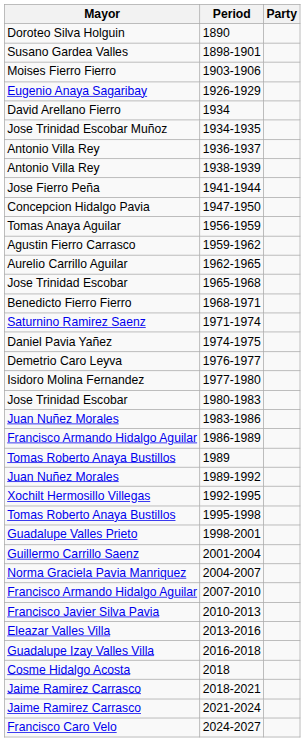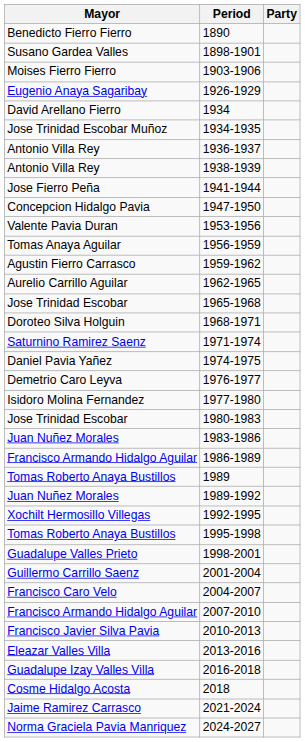 <table class="wikitable">
 <tr>
 <th>Mayor</th>
 <th>Period</th>
 <th>Party</th>
 </tr>
 <tr>
-<td>Doroteo Silva Holguin</td>
+<td>Benedicto Fierro Fierro</td>
 <td>1890</td>
 <td></td>
 </tr>
 <tr>
 <td>Susano Gardea Valles</td>
 <td>1898-1901</td>
 <td></td>
 </tr>
 <tr>
 <td>Moises Fierro Fierro</td>
 <td>1903-1906</td>
 <td></td>
 </tr>
 <tr>
 <td><a href='#'>Eugenio Anaya Sagaribay</a></td>
 <td>1926-1929</td>
 <td></td>
 </tr>
 <tr>
 <td>David Arellano Fierro</td>
 <td>1934</td>
 <td></td>
 </tr>
 <tr>
 <td>Jose Trinidad Escobar Muñoz</td>
 <td>1934-1935</td>
 <td></td>
 </tr>
 <tr>
 <td>Antonio Villa Rey</td>
 <td>1936-1937</td>
 <td></td>
 </tr>
 <tr>
 <td>Antonio Villa Rey</td>
 <td>1938-1939</td>
 <td></td>
 </tr>
 <tr>
 <td>Jose Fierro Peña</td>
 <td>1941-1944</td>
 <td></td>
 </tr>
 <tr>
 <td>Concepcion Hidalgo Pavia</td>
 <td>1947-1950</td>
 <td></td>
 </tr>
 <tr>
+<td>Valente Pavia Duran</td>
+<td>1953-1956</td>
+<td></td>
+</tr>
+<tr>
 <td>Tomas Anaya Aguilar</td>
 <td>1956-1959</td>
 <td></td>
 </tr>
 <tr>
 <td>Agustin Fierro Carrasco</td>
 <td>1959-1962</td>
 <td></td>
 </tr>
 <tr>
 <td>Aurelio Carrillo Aguilar</td>
 <td>1962-1965</td>
 <td></td>
 </tr>
 <tr>
 <td>Jose Trinidad Escobar</td>
 <td>1965-1968</td>
 <td></td>
 </tr>
 <tr>
-<td>Benedicto Fierro Fierro</td>
+<td>Doroteo Silva Holguin</td>
 <td>1968-1971</td>
 <td></td>
 </tr>
 <tr>
 <td><a href='#'>Saturnino Ramirez Saenz</a></td>
 <td>1971-1974</td>
 <td></td>
 </tr>
 <tr>
 <td>Daniel Pavia Yañez</td>
 <td>1974-1975</td>
 <td></td>
 </tr>
 <tr>
 <td>Demetrio Caro Leyva</td>
 <td>1976-1977</td>
 <td></td>
 </tr>
 <tr>
 <td>Isidoro Molina Fernandez</td>
 <td>1977-1980</td>
 <td></td>
 </tr>
 <tr>
 <td>Jose Trinidad Escobar</td>
 <td>1980-1983</td>
 <td></td>
 </tr>
 <tr>
 <td><a href='#'>Juan Nuñez Morales</a></td>
 <td>1983-1986</td>
 <td></td>
 </tr>
 <tr>
 <td><a href='#'>Francisco Armando Hidalgo Aguilar</a></td>
 <td>1986-1989</td>
 <td></td>
 </tr>
 <tr>
 <td><a href='#'>Tomas Roberto Anaya Bustillos</a></td>
 <td>1989</td>
 <td></td>
 </tr>
 <tr>
 <td><a href='#'>Juan Nuñez Morales</a></td>
 <td>1989-1992</td>
 <td></td>
 </tr>
 <tr>
 <td><a href='#'>Xochilt Hermosillo Villegas</a></td>
 <td>1992-1995</td>
 <td></td>
 </tr>
 <tr>
 <td><a href='#'>Tomas Roberto Anaya Bustillos</a></td>
 <td>1995-1998</td>
 <td></td>
 </tr>
 <tr>
 <td><a href='#'>Guadalupe Valles Prieto</a></td>
 <td>1998-2001</td>
 <td></td>
 </tr>
 <tr>
 <td><a href='#'>Guillermo Carrillo Saenz</a></td>
 <td>2001-2004</td>
 <td></td>
 </tr>
 <tr>
-<td><a href='#'>Norma Graciela Pavia Manriquez</a></td>
+<td><a href='#'>Francisco Caro Velo</a></td>
 <td>2004-2007</td>
 <td></td>
 </tr>
 <tr>
 <td><a href='#'>Francisco Armando Hidalgo Aguilar</a></td>
 <td>2007-2010</td>
 <td></td>
 </tr>
 <tr>
 <td><a href='#'>Francisco Javier Silva Pavia</a></td>
 <td>2010-2013</td>
 <td></td>
 </tr>
 <tr>
 <td><a href='#'>Eleazar Valles Villa</a></td>
 <td>2013-2016</td>
 <td></td>
 </tr>
 <tr>
 <td><a href='#'>Guadalupe Izay Valles Villa</a></td>
 <td>2016-2018</td>
 <td></td>
 </tr>
 <tr>
 <td><a href='#'>Cosme Hidalgo Acosta</a></td>
 <td>2018</td>
 <td></td>
 </tr>
 <tr>
 <td><a href='#'>Jaime Ramirez Carrasco</a></td>
-<td>2018-2021</td>
-<td></td>
-</tr>
-<tr>
-<td><a href='#'>Jaime Ramirez Carrasco</a></td>
 <td>2021-2024</td>
 <td></td>
 </tr>
 <tr>
-<td><a href='#'>Francisco Caro Velo</a></td>
+<td><a href='#'>Norma Graciela Pavia Manriquez</a></td>
 <td>2024-2027</td>
 <td></td>
 </tr>
 </table>
